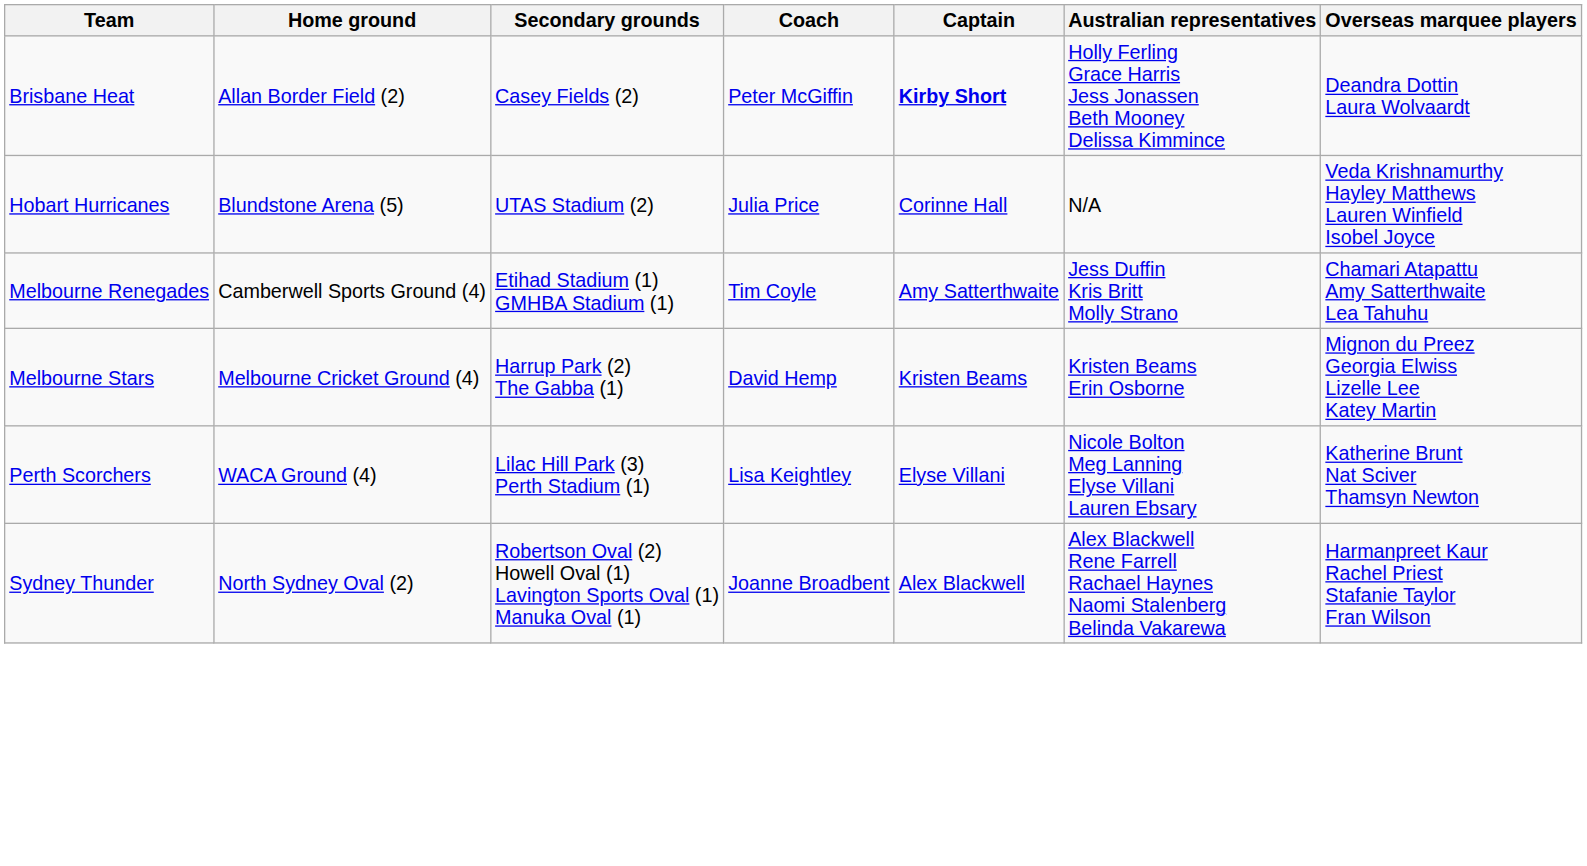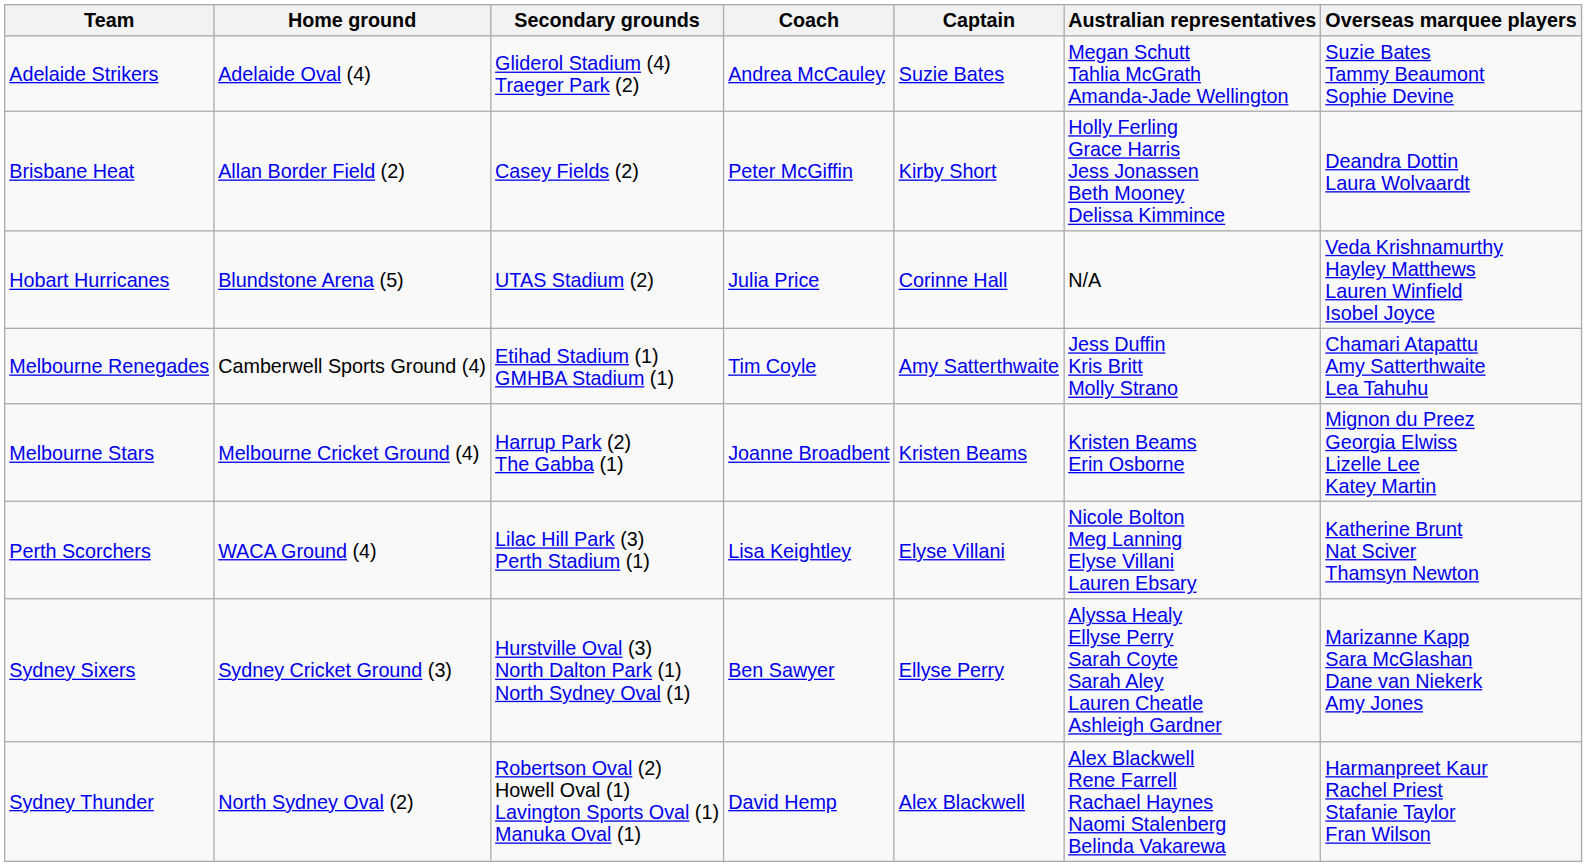 <table class= "wikitable" style="font-size:95%">
 <tr>
 <th>Team</th>
 <th>Home ground</th>
 <th>Secondary grounds</th>
 <th>Coach</th>
 <th>Captain</th>
 <th>Australian representatives</th>
 <th>Overseas marquee players</th>
 </tr>
 <tr>
+<td><a href='#'>Adelaide Strikers</a></td>
+<td><a href='#'>Adelaide Oval</a> (4)</td>
+<td><a href='#'>Gliderol Stadium</a> (4)<br><a href='#'>Traeger Park</a> (2)</td>
+<td><a href='#'>Andrea McCauley</a></td>
+<td><a href='#'>Suzie Bates</a></td>
+<td><a href='#'>Megan Schutt</a><br><a href='#'>Tahlia McGrath</a><br><a href='#'>Amanda-Jade Wellington</a></td>
+<td><a href='#'>Suzie Bates</a><br> <a href='#'>Tammy Beaumont</a><br> <a href='#'>Sophie Devine</a></td>
+</tr>
+<tr>
 <td><a href='#'>Brisbane Heat</a></td>
 <td><a href='#'>Allan Border Field</a> (2)</td>
 <td><a href='#'>Casey Fields</a> (2)</td>
 <td><a href='#'>Peter McGiffin</a></td>
-<td><strong><a href='#'>Kirby Short</a></strong></td>
+<td><a href='#'>Kirby Short</a></td>
 <td><a href='#'>Holly Ferling</a><br><a href='#'>Grace Harris</a><br><a href='#'>Jess Jonassen</a><br><a href='#'>Beth Mooney</a><br><a href='#'>Delissa Kimmince</a></td>
 <td><a href='#'>Deandra Dottin</a><br> <a href='#'>Laura Wolvaardt</a></td>
 </tr>
 <tr>
 <td><a href='#'>Hobart Hurricanes</a></td>
 <td><a href='#'>Blundstone Arena</a> (5)</td>
 <td><a href='#'>UTAS Stadium</a> (2)</td>
 <td><a href='#'>Julia Price</a></td>
 <td><a href='#'>Corinne Hall</a></td>
 <td>N/A</td>
 <td><a href='#'>Veda Krishnamurthy</a><br> <a href='#'>Hayley Matthews</a><br> <a href='#'>Lauren Winfield</a><br> <a href='#'>Isobel Joyce</a></td>
 </tr>
 <tr>
 <td><a href='#'>Melbourne Renegades</a></td>
 <td>Camberwell Sports Ground (4)</td>
 <td><a href='#'>Etihad Stadium</a> (1)<br><a href='#'>GMHBA Stadium</a> (1)</td>
 <td><a href='#'>Tim Coyle</a></td>
 <td><a href='#'>Amy Satterthwaite</a></td>
 <td><a href='#'>Jess Duffin</a><br><a href='#'>Kris Britt</a><br><a href='#'>Molly Strano</a></td>
 <td><a href='#'>Chamari Atapattu</a><br> <a href='#'>Amy Satterthwaite</a><br> <a href='#'>Lea Tahuhu</a></td>
 </tr>
 <tr>
 <td><a href='#'>Melbourne Stars</a></td>
 <td><a href='#'>Melbourne Cricket Ground</a> (4)</td>
 <td><a href='#'>Harrup Park</a> (2)<br><a href='#'>The Gabba</a> (1)</td>
-<td><a href='#'>David Hemp</a></td>
+<td><a href='#'>Joanne Broadbent</a></td>
 <td><a href='#'>Kristen Beams</a></td>
 <td><a href='#'>Kristen Beams</a><br><a href='#'>Erin Osborne</a></td>
 <td><a href='#'>Mignon du Preez</a><br> <a href='#'>Georgia Elwiss</a><br> <a href='#'>Lizelle Lee</a><br> <a href='#'>Katey Martin</a></td>
 </tr>
 <tr>
 <td><a href='#'>Perth Scorchers</a></td>
 <td><a href='#'>WACA Ground</a> (4)</td>
 <td><a href='#'>Lilac Hill Park</a> (3)<br><a href='#'>Perth Stadium</a> (1)</td>
 <td><a href='#'>Lisa Keightley</a></td>
 <td><a href='#'>Elyse Villani</a></td>
 <td><a href='#'>Nicole Bolton</a><br><a href='#'>Meg Lanning</a><br><a href='#'>Elyse Villani</a><br><a href='#'>Lauren Ebsary</a></td>
 <td><a href='#'>Katherine Brunt</a><br> <a href='#'>Nat Sciver</a><br> <a href='#'>Thamsyn Newton</a></td>
 </tr>
 <tr>
+<td><a href='#'>Sydney Sixers</a></td>
+<td><a href='#'>Sydney Cricket Ground</a> (3)</td>
+<td><a href='#'>Hurstville Oval</a> (3)<br><a href='#'>North Dalton Park</a> (1)<br><a href='#'>North Sydney Oval</a> (1)</td>
+<td><a href='#'>Ben Sawyer</a></td>
+<td><a href='#'>Ellyse Perry</a></td>
+<td><a href='#'>Alyssa Healy</a><br><a href='#'>Ellyse Perry</a><br><a href='#'>Sarah Coyte</a><br><a href='#'>Sarah Aley</a><br><a href='#'>Lauren Cheatle</a><br><a href='#'>Ashleigh Gardner</a></td>
+<td><a href='#'>Marizanne Kapp</a><br> <a href='#'>Sara McGlashan</a><br> <a href='#'>Dane van Niekerk</a><br> <a href='#'>Amy Jones</a></td>
+</tr>
+<tr>
 <td><a href='#'>Sydney Thunder</a></td>
 <td><a href='#'>North Sydney Oval</a> (2)</td>
 <td><a href='#'>Robertson Oval</a> (2)<br>Howell Oval (1)<br><a href='#'>Lavington Sports Oval</a> (1)<br><a href='#'>Manuka Oval</a> (1)</td>
-<td><a href='#'>Joanne Broadbent</a></td>
+<td><a href='#'>David Hemp</a></td>
 <td><a href='#'>Alex Blackwell</a></td>
 <td><a href='#'>Alex Blackwell</a><br><a href='#'>Rene Farrell</a><br><a href='#'>Rachael Haynes</a><br><a href='#'>Naomi Stalenberg</a><br><a href='#'>Belinda Vakarewa</a></td>
 <td><a href='#'>Harmanpreet Kaur</a><br> <a href='#'>Rachel Priest</a><br> <a href='#'>Stafanie Taylor</a><br> <a href='#'>Fran Wilson</a></td>
 </tr>
 </table>
